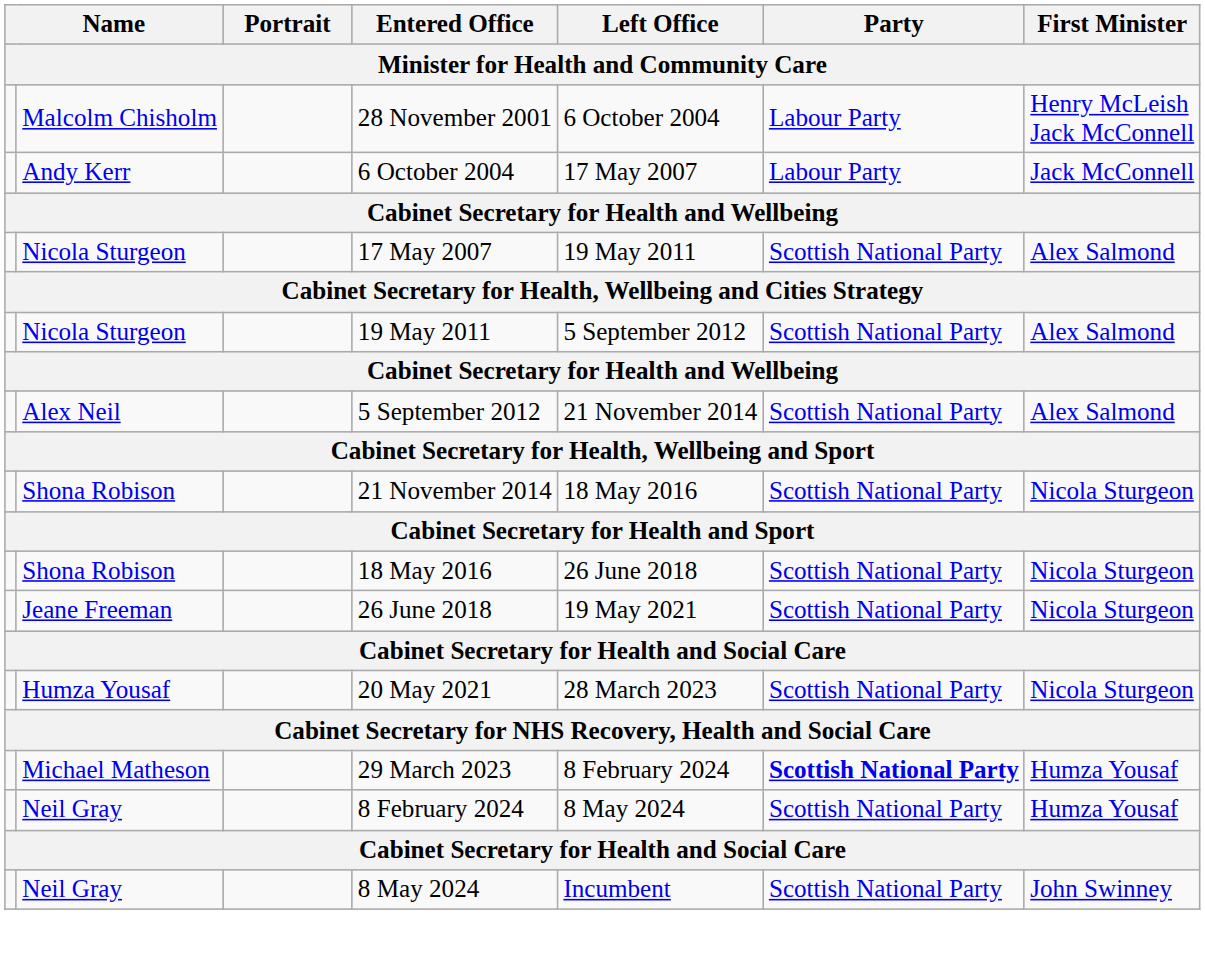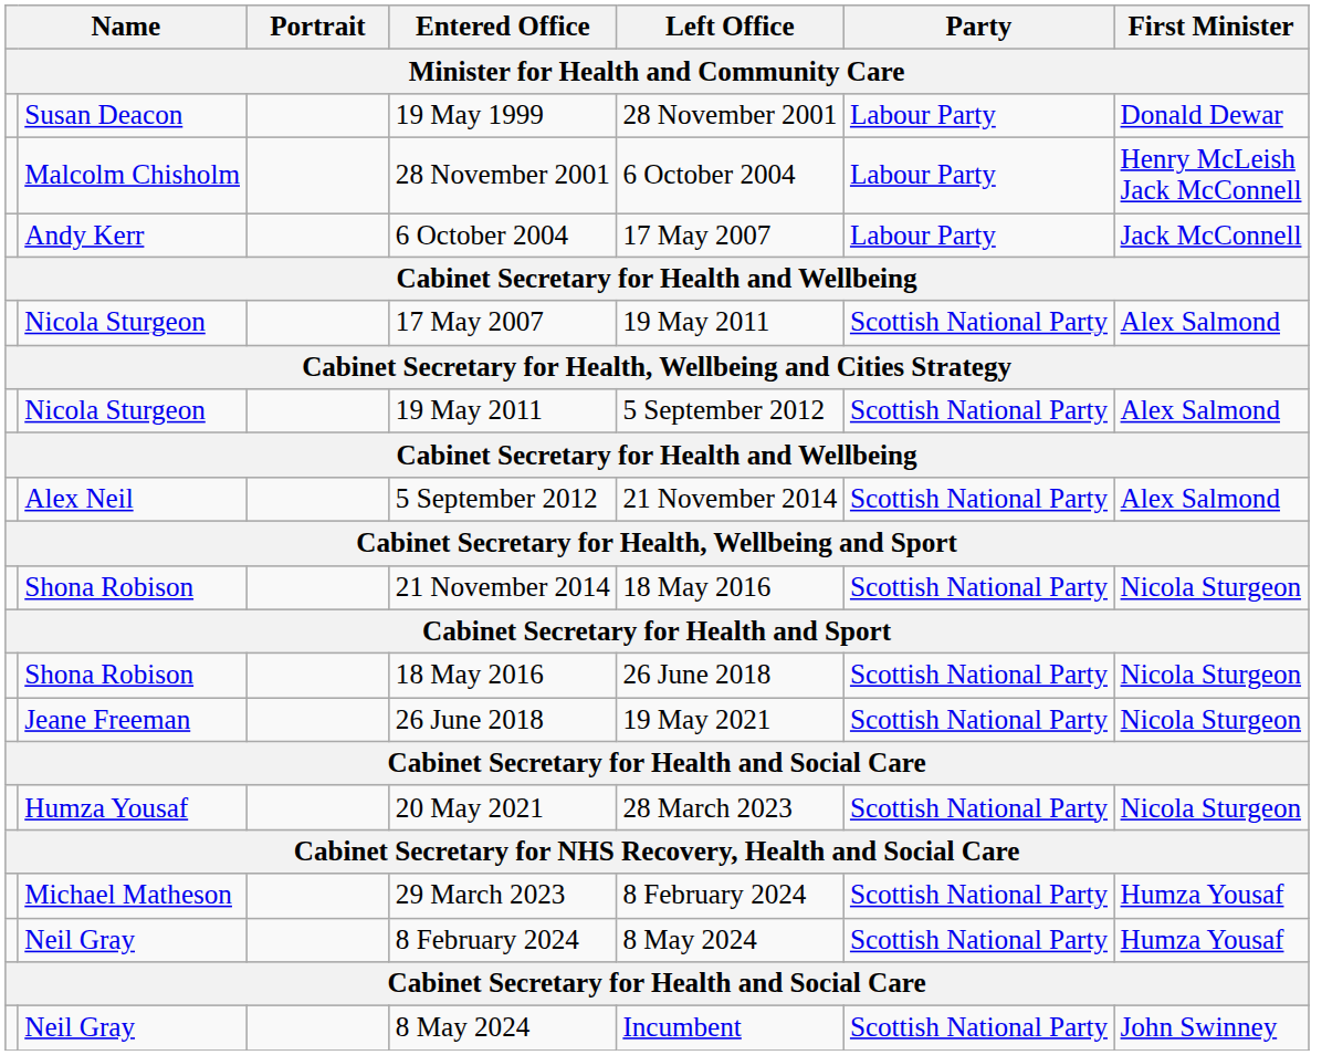 <table class="wikitable" style="margin: 0 0 0 1em; background: #f9f9f9; border: 1px #aaaaaa solid; border-collapse: collapse; ">
 <tr>
 <th colspan="2">Name</th>
 <th width="75">Portrait</th>
 <th>Entered Office</th>
 <th>Left Office</th>
 <th>Party</th>
 <th>First Minister</th>
 </tr>
 <tr>
 <th colspan="7"><strong>Minister for Health and Community Care</strong></th>
+</tr>
+<tr>
+<td></td>
+<td><a href='#'>Susan Deacon</a></td>
+<td></td>
+<td>19 May 1999</td>
+<td>28 November 2001</td>
+<td><a href='#'>Labour Party</a></td>
+<td><a href='#'>Donald Dewar</a></td>
 </tr>
 <tr>
 <td></td>
 <td><a href='#'>Malcolm Chisholm</a></td>
 <td></td>
 <td>28 November 2001</td>
 <td>6 October 2004</td>
 <td><a href='#'>Labour Party</a></td>
 <td><a href='#'>Henry McLeish</a>  <br><a href='#'>Jack McConnell</a></td>
 </tr>
 <tr>
 <td></td>
 <td><a href='#'>Andy Kerr</a></td>
 <td></td>
 <td>6 October 2004</td>
 <td>17 May 2007</td>
 <td><a href='#'>Labour Party</a></td>
 <td><a href='#'>Jack McConnell</a></td>
 </tr>
 <tr>
 <th colspan="7"><strong>Cabinet Secretary for Health and Wellbeing</strong></th>
 </tr>
 <tr>
 <td></td>
 <td><a href='#'>Nicola Sturgeon</a></td>
 <td></td>
 <td>17 May 2007</td>
 <td>19 May 2011</td>
 <td><a href='#'>Scottish National Party</a></td>
 <td><a href='#'>Alex Salmond</a></td>
 </tr>
 <tr>
 <th colspan="7"><strong>Cabinet Secretary for Health, Wellbeing and Cities Strategy</strong></th>
 </tr>
 <tr>
 <td></td>
 <td><a href='#'>Nicola Sturgeon</a></td>
 <td></td>
 <td>19 May 2011</td>
 <td>5 September 2012</td>
 <td><a href='#'>Scottish National Party</a></td>
 <td><a href='#'>Alex Salmond</a></td>
 </tr>
 <tr>
 <th colspan="7"><strong>Cabinet Secretary for Health and Wellbeing</strong></th>
 </tr>
 <tr>
 <td></td>
 <td><a href='#'>Alex Neil</a></td>
 <td></td>
 <td>5 September 2012</td>
 <td>21 November 2014</td>
 <td><a href='#'>Scottish National Party</a></td>
 <td><a href='#'>Alex Salmond</a></td>
 </tr>
 <tr>
 <th colspan="7"><strong>Cabinet Secretary for Health, Wellbeing and Sport</strong></th>
 </tr>
 <tr>
 <td></td>
 <td><a href='#'>Shona Robison</a></td>
 <td></td>
 <td>21 November 2014</td>
 <td>18 May 2016</td>
 <td><a href='#'>Scottish National Party</a></td>
 <td><a href='#'>Nicola Sturgeon</a></td>
 </tr>
 <tr>
 <th colspan="7"><strong>Cabinet Secretary for Health and Sport</strong></th>
 </tr>
 <tr>
 <td></td>
 <td><a href='#'>Shona Robison</a></td>
 <td></td>
 <td>18 May 2016</td>
 <td>26 June 2018</td>
 <td><a href='#'>Scottish National Party</a></td>
 <td><a href='#'>Nicola Sturgeon</a></td>
 </tr>
 <tr>
 <td></td>
 <td><a href='#'>Jeane Freeman</a></td>
 <td></td>
 <td>26 June 2018</td>
 <td>19 May 2021</td>
 <td><a href='#'>Scottish National Party</a></td>
 <td><a href='#'>Nicola Sturgeon</a></td>
 </tr>
 <tr>
 <th colspan="7"><strong>Cabinet Secretary for Health and Social Care</strong></th>
 </tr>
 <tr>
 <td></td>
 <td><a href='#'>Humza Yousaf</a></td>
 <td></td>
 <td>20 May 2021</td>
 <td>28 March 2023</td>
 <td><a href='#'>Scottish National Party</a></td>
 <td><a href='#'>Nicola Sturgeon</a></td>
 </tr>
 <tr>
 <th colspan="7"><strong>Cabinet Secretary for NHS Recovery, Health and Social Care</strong></th>
 </tr>
 <tr>
 <td></td>
 <td><a href='#'>Michael Matheson</a></td>
 <td></td>
 <td>29 March 2023</td>
 <td>8 February 2024</td>
-<td><strong><a href='#'>Scottish National Party</a></strong></td>
+<td><a href='#'>Scottish National Party</a></td>
 <td><a href='#'>Humza Yousaf</a></td>
 </tr>
 <tr>
 <td></td>
 <td><a href='#'>Neil Gray</a></td>
 <td></td>
 <td>8 February 2024</td>
 <td>8 May 2024</td>
 <td><a href='#'>Scottish National Party</a></td>
 <td><a href='#'>Humza Yousaf</a></td>
 </tr>
 <tr>
 <th colspan="7"><strong>Cabinet Secretary for Health and Social Care</strong></th>
 </tr>
 <tr>
 <td></td>
 <td><a href='#'>Neil Gray</a></td>
 <td></td>
 <td>8 May 2024</td>
 <td><a href='#'>Incumbent</a></td>
 <td><a href='#'>Scottish National Party</a></td>
 <td><a href='#'>John Swinney</a></td>
 </tr>
 </table>
